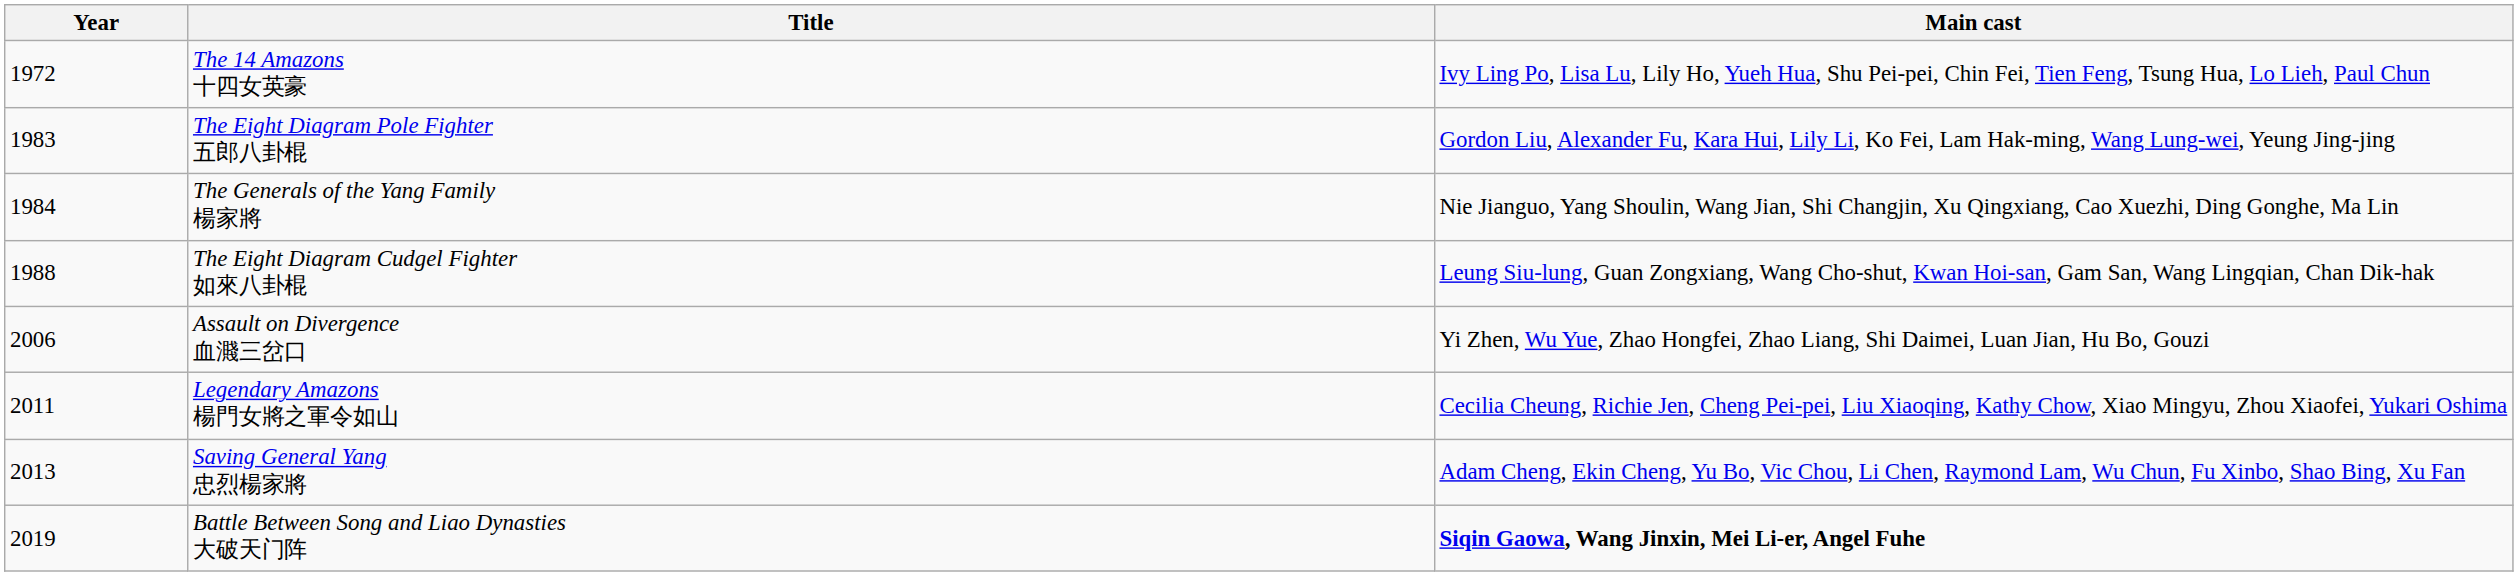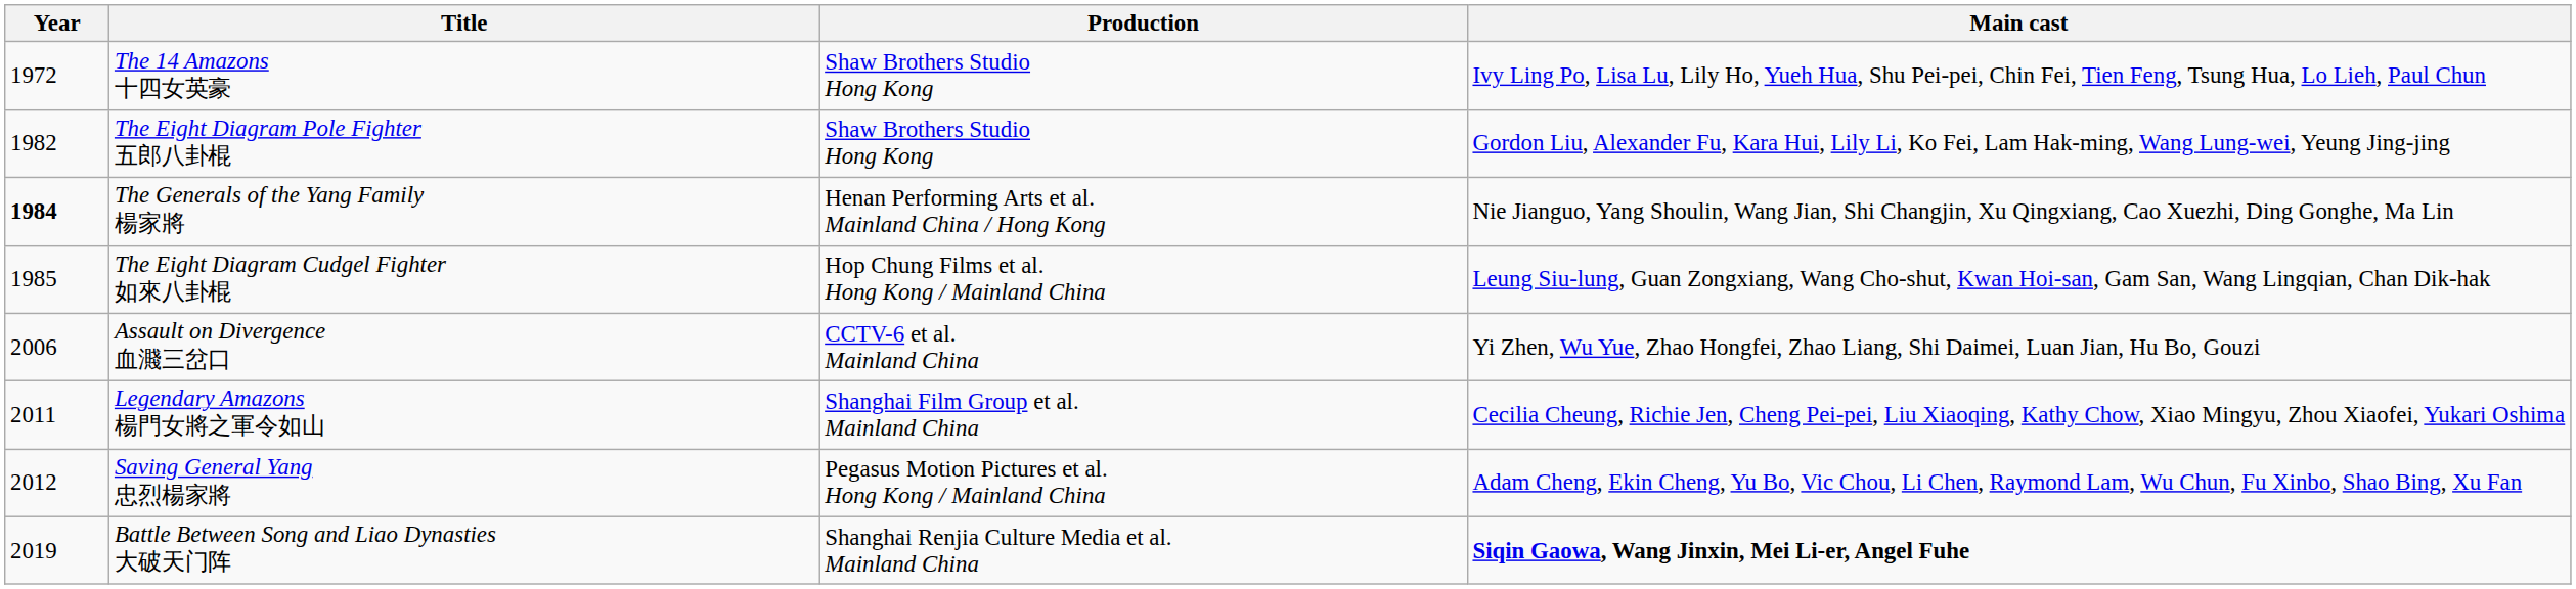 <table class="wikitable">
 <tr>
 <th>Year</th>
 <th>Title</th>
+<th>Production</th>
 <th width="43%">Main cast</th>
 </tr>
 <tr>
 <td>1972</td>
 <td><em><a href='#'>The 14 Amazons</a></em><br>十四女英豪</td>
+<td><a href='#'>Shaw Brothers Studio</a><br><em>Hong Kong</em></td>
 <td><a href='#'>Ivy Ling Po</a>, <a href='#'>Lisa Lu</a>, Lily Ho, <a href='#'>Yueh Hua</a>, Shu Pei-pei, Chin Fei, <a href='#'>Tien Feng</a>, Tsung Hua, <a href='#'>Lo Lieh</a>, <a href='#'>Paul Chun</a></td>
 </tr>
 <tr>
-<td>1983</td>
+<td>1982</td>
 <td><em><a href='#'>The Eight Diagram Pole Fighter</a></em><br>五郎八卦棍</td>
+<td><a href='#'>Shaw Brothers Studio</a><br><em>Hong Kong</em></td>
 <td><a href='#'>Gordon Liu</a>, <a href='#'>Alexander Fu</a>, <a href='#'>Kara Hui</a>, <a href='#'>Lily Li</a>, Ko Fei, Lam Hak-ming, <a href='#'>Wang Lung-wei</a>, Yeung Jing-jing</td>
 </tr>
 <tr>
-<td>1984</td>
+<td><strong>1984</strong></td>
 <td><em>The Generals of the Yang Family</em><br>楊家將</td>
+<td>Henan Performing Arts et al.<br><em>Mainland China / Hong Kong</em></td>
 <td>Nie Jianguo, Yang Shoulin, Wang Jian, Shi Changjin, Xu Qingxiang, Cao Xuezhi, Ding Gonghe, Ma Lin</td>
 </tr>
 <tr>
-<td>1988</td>
+<td>1985</td>
 <td><em>The Eight Diagram Cudgel Fighter</em><br>如來八卦棍</td>
+<td>Hop Chung Films et al.<br><em>Hong Kong / Mainland China</em></td>
 <td><a href='#'>Leung Siu-lung</a>, Guan Zongxiang, Wang Cho-shut, <a href='#'>Kwan Hoi-san</a>, Gam San, Wang Lingqian, Chan Dik-hak</td>
 </tr>
 <tr>
 <td>2006</td>
 <td><em>Assault on Divergence</em><br>血濺三岔口</td>
+<td><a href='#'>CCTV-6</a> et al.<br><em>Mainland China</em></td>
 <td>Yi Zhen, <a href='#'>Wu Yue</a>, Zhao Hongfei, Zhao Liang, Shi Daimei, Luan Jian, Hu Bo, Gouzi</td>
 </tr>
 <tr>
 <td>2011</td>
 <td><em><a href='#'>Legendary Amazons</a></em><br>楊門女將之軍令如山</td>
+<td><a href='#'>Shanghai Film Group</a> et al.<br><em>Mainland China</em></td>
 <td><a href='#'>Cecilia Cheung</a>, <a href='#'>Richie Jen</a>, <a href='#'>Cheng Pei-pei</a>, <a href='#'>Liu Xiaoqing</a>, <a href='#'>Kathy Chow</a>, Xiao Mingyu, Zhou Xiaofei, <a href='#'>Yukari Oshima</a></td>
 </tr>
 <tr>
-<td>2013</td>
+<td>2012</td>
 <td><em><a href='#'>Saving General Yang</a></em><br>忠烈楊家將</td>
+<td>Pegasus Motion Pictures et al.<br><em>Hong Kong / Mainland China</em></td>
 <td><a href='#'>Adam Cheng</a>, <a href='#'>Ekin Cheng</a>, <a href='#'>Yu Bo</a>, <a href='#'>Vic Chou</a>, <a href='#'>Li Chen</a>, <a href='#'>Raymond Lam</a>, <a href='#'>Wu Chun</a>, <a href='#'>Fu Xinbo</a>, <a href='#'>Shao Bing</a>, <a href='#'>Xu Fan</a></td>
 </tr>
 <tr>
 <td>2019</td>
 <td><em>Battle Between Song and Liao Dynasties</em><br>大破天门阵</td>
+<td>Shanghai Renjia Culture Media et al.<br><em>Mainland China</em></td>
 <td><strong><a href='#'>Siqin Gaowa</a>, Wang Jinxin, Mei Li-er, Angel Fuhe</strong></td>
 </tr>
 </table>
